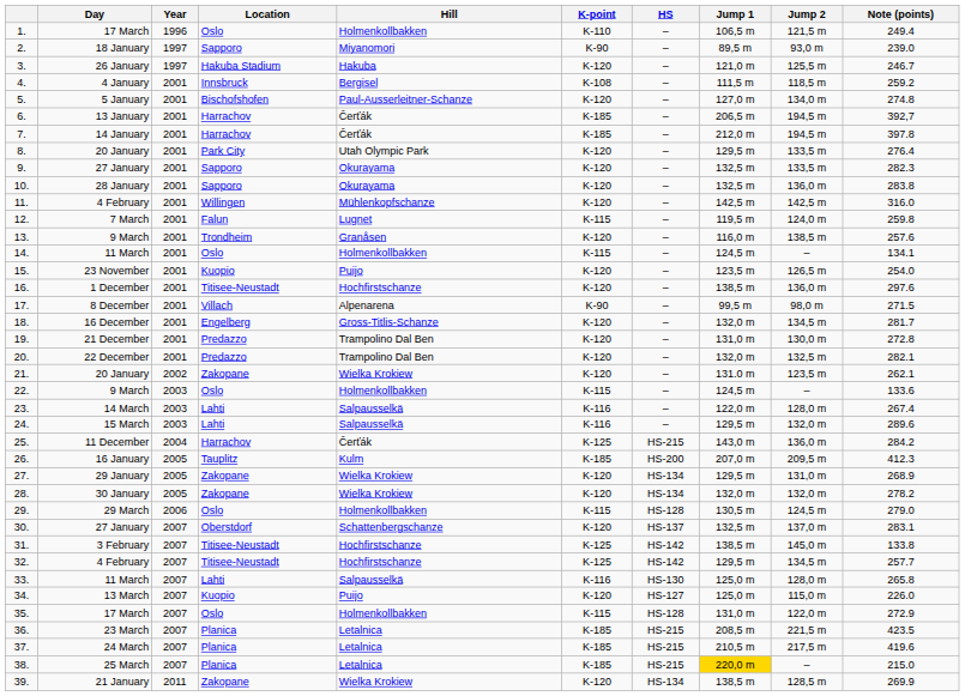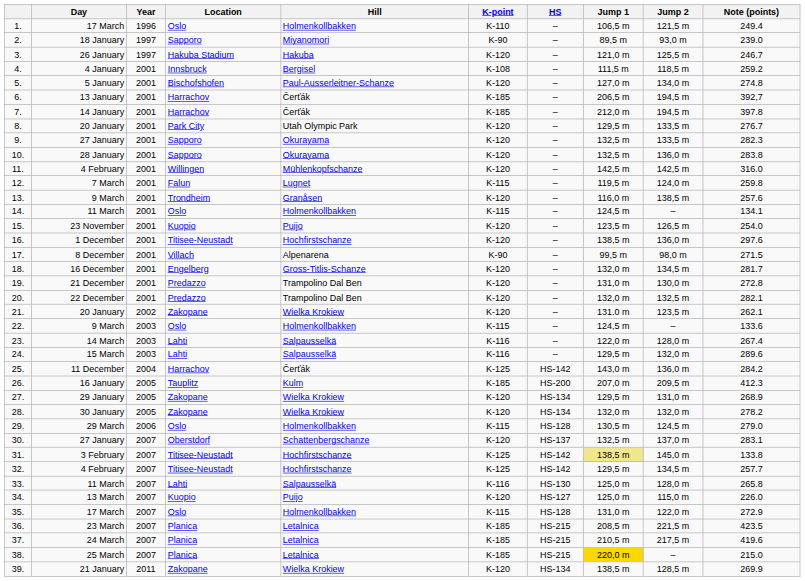 <table style="width:100%; font-size:89%; text-align:center;" class="wikitable">
 <tr>
 <th></th>
 <th>Day</th>
 <th>Year</th>
 <th>Location</th>
 <th>Hill</th>
 <th><a href='#'>K-point</a></th>
 <th><a href='#'>HS</a></th>
 <th>Jump 1</th>
 <th>Jump 2</th>
 <th>Note (points)</th>
 </tr>
 <tr>
 <td>1.</td>
 <td align=right>17 March</td>
 <td>1996</td>
 <td align=left><a href='#'>Oslo</a> </td>
 <td align=left><a href='#'>Holmenkollbakken</a></td>
 <td>K-110</td>
 <td>–</td>
 <td>106,5 m</td>
 <td>121,5 m</td>
 <td>249.4</td>
 </tr>
 <tr>
 <td>2.</td>
 <td align=right>18 January</td>
 <td>1997</td>
 <td align=left><a href='#'>Sapporo</a> </td>
 <td align=left><a href='#'>Miyanomori</a></td>
 <td>K-90</td>
 <td>–</td>
 <td>89,5 m</td>
 <td>93,0 m</td>
 <td>239.0</td>
 </tr>
 <tr>
 <td>3.</td>
 <td align=right>26 January</td>
 <td>1997</td>
 <td align=left><a href='#'>Hakuba Stadium</a> </td>
 <td align=left><a href='#'>Hakuba</a></td>
 <td>K-120</td>
 <td>–</td>
 <td>121,0 m</td>
 <td>125,5 m</td>
 <td>246.7</td>
 </tr>
 <tr>
 <td>4.</td>
 <td align=right>4 January</td>
 <td>2001</td>
 <td align=left><a href='#'>Innsbruck</a> </td>
 <td align=left><a href='#'>Bergisel</a></td>
 <td>K-108</td>
 <td>–</td>
 <td>111,5 m</td>
 <td>118,5 m</td>
 <td>259.2</td>
 </tr>
 <tr>
 <td>5.</td>
 <td align=right>5 January</td>
 <td>2001</td>
 <td align=left><a href='#'>Bischofshofen</a> </td>
 <td align=left><a href='#'>Paul-Ausserleitner-Schanze</a></td>
 <td>K-120</td>
 <td>–</td>
 <td>127,0 m</td>
 <td>134,0 m</td>
 <td>274.8</td>
 </tr>
 <tr>
 <td>6.</td>
 <td align=right>13 January</td>
 <td>2001</td>
 <td align=left><a href='#'>Harrachov</a> </td>
 <td align=left>Čerťák</td>
 <td>K-185</td>
 <td>–</td>
 <td>206,5 m</td>
 <td>194,5 m</td>
 <td>392,7</td>
 </tr>
 <tr>
 <td>7.</td>
 <td align=right>14 January</td>
 <td>2001</td>
 <td align=left><a href='#'>Harrachov</a> </td>
 <td align=left>Čerťák</td>
 <td>K-185</td>
 <td>–</td>
 <td>212,0 m</td>
 <td>194,5 m</td>
 <td>397.8</td>
 </tr>
 <tr>
 <td>8.</td>
 <td align=right>20 January</td>
 <td>2001</td>
 <td align=left><a href='#'>Park City</a> </td>
 <td align=left>Utah Olympic Park</td>
 <td>K-120</td>
 <td>–</td>
 <td>129,5 m</td>
 <td>133,5 m</td>
-<td>276.4</td>
+<td>276.7</td>
 </tr>
 <tr>
 <td>9.</td>
 <td align=right>27 January</td>
 <td>2001</td>
 <td align=left><a href='#'>Sapporo</a> </td>
 <td align=left><a href='#'>Okurayama</a></td>
 <td>K-120</td>
 <td>–</td>
 <td>132,5 m</td>
 <td>133,5 m</td>
 <td>282.3</td>
 </tr>
 <tr>
 <td>10.</td>
 <td align=right>28 January</td>
 <td>2001</td>
 <td align=left><a href='#'>Sapporo</a> </td>
 <td align=left><a href='#'>Okurayama</a></td>
 <td>K-120</td>
 <td>–</td>
 <td>132,5 m</td>
 <td>136,0 m</td>
 <td>283.8</td>
 </tr>
 <tr>
 <td>11.</td>
 <td align=right>4 February</td>
 <td>2001</td>
 <td align=left><a href='#'>Willingen</a> </td>
 <td align=left><a href='#'>Mühlenkopfschanze</a></td>
 <td>K-120</td>
 <td>–</td>
 <td>142,5 m</td>
 <td>142,5 m</td>
 <td>316.0</td>
 </tr>
 <tr>
 <td>12.</td>
 <td align=right>7 March</td>
 <td>2001</td>
 <td align=left><a href='#'>Falun</a> </td>
 <td align=left><a href='#'>Lugnet</a></td>
 <td>K-115</td>
 <td>–</td>
 <td>119,5 m</td>
 <td>124,0 m</td>
 <td>259.8</td>
 </tr>
 <tr>
 <td>13.</td>
 <td align=right>9 March</td>
 <td>2001</td>
 <td align=left><a href='#'>Trondheim</a> </td>
 <td align=left><a href='#'>Granåsen</a></td>
 <td>K-120</td>
 <td>–</td>
 <td>116,0 m</td>
 <td>138,5 m</td>
 <td>257.6</td>
 </tr>
 <tr>
 <td>14.</td>
 <td align=right>11 March</td>
 <td>2001</td>
 <td align=left><a href='#'>Oslo</a> </td>
 <td align=left><a href='#'>Holmenkollbakken</a></td>
 <td>K-115</td>
 <td>–</td>
 <td>124,5 m</td>
 <td>–</td>
 <td>134.1</td>
 </tr>
 <tr>
 <td>15.</td>
 <td align=right>23 November</td>
 <td>2001</td>
 <td align=left><a href='#'>Kuopio</a> </td>
 <td align=left><a href='#'>Puijo</a></td>
 <td>K-120</td>
 <td>–</td>
 <td>123,5 m</td>
 <td>126,5 m</td>
 <td>254.0</td>
 </tr>
 <tr>
 <td>16.</td>
 <td align=right>1 December</td>
 <td>2001</td>
 <td align=left><a href='#'>Titisee-Neustadt</a> </td>
 <td align=left><a href='#'>Hochfirstschanze</a></td>
 <td>K-120</td>
 <td>–</td>
 <td>138,5 m</td>
 <td>136,0 m</td>
 <td>297.6</td>
 </tr>
 <tr>
 <td>17.</td>
 <td align=right>8 December</td>
 <td>2001</td>
 <td align=left><a href='#'>Villach</a> </td>
 <td align=left>Alpenarena</td>
 <td>K-90</td>
 <td>–</td>
 <td>99,5 m</td>
 <td>98,0 m</td>
 <td>271.5</td>
 </tr>
 <tr>
 <td>18.</td>
 <td align=right>16 December</td>
 <td>2001</td>
 <td align=left><a href='#'>Engelberg</a> </td>
 <td align=left><a href='#'>Gross-Titlis-Schanze</a></td>
 <td>K-120</td>
 <td>–</td>
 <td>132,0 m</td>
 <td>134,5 m</td>
 <td>281.7</td>
 </tr>
 <tr>
 <td>19.</td>
 <td align=right>21 December</td>
 <td>2001</td>
 <td align=left><a href='#'>Predazzo</a> </td>
 <td align=left>Trampolino Dal Ben</td>
 <td>K-120</td>
 <td>–</td>
 <td>131,0 m</td>
 <td>130,0 m</td>
 <td>272.8</td>
 </tr>
 <tr>
 <td>20.</td>
 <td align=right>22 December</td>
 <td>2001</td>
 <td align=left><a href='#'>Predazzo</a> </td>
 <td align=left>Trampolino Dal Ben</td>
 <td>K-120</td>
 <td>–</td>
 <td>132,0 m</td>
 <td>132,5 m</td>
 <td>282.1</td>
 </tr>
 <tr>
 <td>21.</td>
 <td align=right>20 January</td>
 <td>2002</td>
 <td align=left><a href='#'>Zakopane</a> </td>
 <td align=left><a href='#'>Wielka Krokiew</a></td>
 <td>K-120</td>
 <td>–</td>
 <td>131.0 m</td>
 <td>123,5 m</td>
 <td>262.1</td>
 </tr>
 <tr>
 <td>22.</td>
 <td align=right>9 March</td>
 <td>2003</td>
 <td align=left><a href='#'>Oslo</a> </td>
 <td align=left><a href='#'>Holmenkollbakken</a></td>
 <td>K-115</td>
 <td>–</td>
 <td>124,5 m</td>
 <td>–</td>
 <td>133.6</td>
 </tr>
 <tr>
 <td>23.</td>
 <td align=right>14 March</td>
 <td>2003</td>
 <td align=left><a href='#'>Lahti</a> </td>
 <td align=left><a href='#'>Salpausselkä</a></td>
 <td>K-116</td>
 <td>–</td>
 <td>122,0 m</td>
 <td>128,0 m</td>
 <td>267.4</td>
 </tr>
 <tr>
 <td>24.</td>
 <td align=right>15 March</td>
 <td>2003</td>
 <td align=left><a href='#'>Lahti</a> </td>
 <td align=left><a href='#'>Salpausselkä</a></td>
 <td>K-116</td>
 <td>–</td>
 <td>129,5 m</td>
 <td>132,0 m</td>
 <td>289.6</td>
 </tr>
 <tr>
 <td>25.</td>
 <td align=right>11 December</td>
 <td>2004</td>
 <td align=left><a href='#'>Harrachov</a> </td>
 <td align=left>Čerťák</td>
 <td>K-125</td>
-<td>HS-215</td>
+<td>HS-142</td>
 <td>143,0 m</td>
 <td>136,0 m</td>
 <td>284.2</td>
 </tr>
 <tr>
 <td>26.</td>
 <td align=right>16 January</td>
 <td>2005</td>
 <td align=left><a href='#'>Tauplitz</a> </td>
 <td align=left><a href='#'>Kulm</a></td>
 <td>K-185</td>
 <td>HS-200</td>
 <td>207,0 m</td>
 <td>209,5 m</td>
 <td>412.3</td>
 </tr>
 <tr>
 <td>27.</td>
 <td align=right>29 January</td>
 <td>2005</td>
 <td align=left><a href='#'>Zakopane</a> </td>
 <td align=left><a href='#'>Wielka Krokiew</a></td>
 <td>K-120</td>
 <td>HS-134</td>
 <td>129,5 m</td>
 <td>131,0 m</td>
 <td>268.9</td>
 </tr>
 <tr>
 <td>28.</td>
 <td align=right>30 January</td>
 <td>2005</td>
 <td align=left><a href='#'>Zakopane</a> </td>
 <td align=left><a href='#'>Wielka Krokiew</a></td>
 <td>K-120</td>
 <td>HS-134</td>
 <td>132,0 m</td>
 <td>132,0 m</td>
 <td>278.2</td>
 </tr>
 <tr>
 <td>29.</td>
 <td align=right>29 March</td>
 <td>2006</td>
 <td align=left><a href='#'>Oslo</a> </td>
 <td align=left><a href='#'>Holmenkollbakken</a></td>
 <td>K-115</td>
 <td>HS-128</td>
 <td>130,5 m</td>
 <td>124,5 m</td>
 <td>279.0</td>
 </tr>
 <tr>
 <td>30.</td>
 <td align=right>27 January</td>
 <td>2007</td>
 <td align=left><a href='#'>Oberstdorf</a> </td>
 <td align=left><a href='#'>Schattenbergschanze</a></td>
 <td>K-120</td>
 <td>HS-137</td>
 <td>132,5 m</td>
 <td>137,0 m</td>
 <td>283.1</td>
 </tr>
 <tr>
 <td>31.</td>
 <td align=right>3 February</td>
 <td>2007</td>
 <td align=left><a href='#'>Titisee-Neustadt</a> </td>
 <td align=left><a href='#'>Hochfirstschanze</a></td>
 <td>K-125</td>
 <td>HS-142</td>
-<td>138,5 m</td>
+<td style="background: khaki;">138,5 m</td>
 <td>145,0 m</td>
 <td>133.8</td>
 </tr>
 <tr>
 <td>32.</td>
 <td align=right>4 February</td>
 <td>2007</td>
 <td align=left><a href='#'>Titisee-Neustadt</a> </td>
 <td align=left><a href='#'>Hochfirstschanze</a></td>
 <td>K-125</td>
 <td>HS-142</td>
 <td>129,5 m</td>
 <td>134,5 m</td>
 <td>257.7</td>
 </tr>
 <tr>
 <td>33.</td>
 <td align=right>11 March</td>
 <td>2007</td>
 <td align=left><a href='#'>Lahti</a> </td>
 <td align=left><a href='#'>Salpausselkä</a></td>
 <td>K-116</td>
 <td>HS-130</td>
 <td>125,0 m</td>
 <td>128,0 m</td>
 <td>265.8</td>
 </tr>
 <tr>
 <td>34.</td>
 <td align=right>13 March</td>
 <td>2007</td>
 <td align=left><a href='#'>Kuopio</a> </td>
 <td align=left><a href='#'>Puijo</a></td>
 <td>K-120</td>
 <td>HS-127</td>
 <td>125,0 m</td>
 <td>115,0 m</td>
 <td>226.0</td>
 </tr>
 <tr>
 <td>35.</td>
 <td align=right>17 March</td>
 <td>2007</td>
 <td align=left><a href='#'>Oslo</a> </td>
 <td align=left><a href='#'>Holmenkollbakken</a></td>
 <td>K-115</td>
 <td>HS-128</td>
 <td>131,0 m</td>
 <td>122,0 m</td>
 <td>272.9</td>
 </tr>
 <tr>
 <td>36.</td>
 <td align=right>23 March</td>
 <td>2007</td>
 <td align=left><a href='#'>Planica</a> </td>
 <td align=left><a href='#'>Letalnica</a></td>
 <td>K-185</td>
 <td>HS-215</td>
 <td>208,5 m</td>
 <td>221,5 m</td>
 <td>423.5</td>
 </tr>
 <tr>
 <td>37.</td>
 <td align=right>24 March</td>
 <td>2007</td>
 <td align=left><a href='#'>Planica</a> </td>
 <td align=left><a href='#'>Letalnica</a></td>
 <td>K-185</td>
 <td>HS-215</td>
 <td>210,5 m</td>
 <td>217,5 m</td>
 <td>419.6</td>
 </tr>
 <tr>
 <td>38.</td>
 <td align=right>25 March</td>
 <td>2007</td>
 <td align=left><a href='#'>Planica</a> </td>
 <td align=left><a href='#'>Letalnica</a></td>
 <td>K-185</td>
 <td>HS-215</td>
 <td style="background: gold;">220,0 m</td>
 <td>–</td>
 <td>215.0</td>
 </tr>
 <tr>
 <td>39.</td>
 <td align=right>21 January</td>
 <td>2011</td>
 <td align=left><a href='#'>Zakopane</a> </td>
 <td align=left><a href='#'>Wielka Krokiew</a></td>
 <td>K-120</td>
 <td>HS-134</td>
 <td>138,5 m</td>
 <td>128,5 m</td>
 <td>269.9</td>
 </tr>
 </table>
